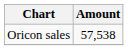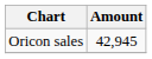 <table class="wikitable sortable" style="text-align: center;">
 <tr>
 <th>Chart</th>
 <th>Amount</th>
 </tr>
 <tr>
 <td>Oricon sales</td>
-<td>57,538</td>
+<td>42,945</td>
 </tr>
 <tr>
 </tr>
 </table>
